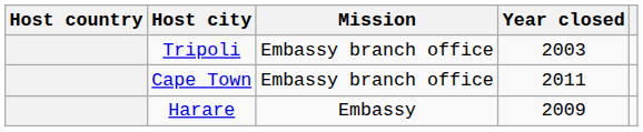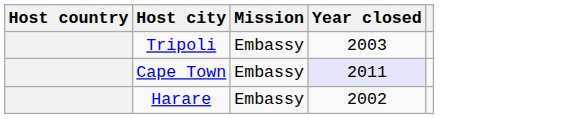 <table class="wikitable plainrowheaders" style="text-align:center;">
 <tr>
 <th scope="col">Host country</th>
 <th scope="col">Host city</th>
 <th scope="col">Mission</th>
 <th scope="col">Year closed</th>
 <th scope="col"></th>
 </tr>
 <tr>
 <th scope="row"></th>
 <td><a href='#'>Tripoli</a></td>
-<td>Embassy branch office</td>
+<td>Embassy</td>
 <td>2003</td>
 <td></td>
 </tr>
 <tr>
 <th scope="row"></th>
 <td><a href='#'>Cape Town</a></td>
-<td>Embassy branch office</td>
-<td>2011</td>
+<td>Embassy</td>
+<td style="background: lavender;">2011</td>
 <td></td>
 </tr>
 <tr>
 <th scope="row"></th>
 <td><a href='#'>Harare</a></td>
 <td>Embassy</td>
-<td>2009</td>
+<td>2002</td>
 <td></td>
 </tr>
 </table>
